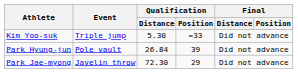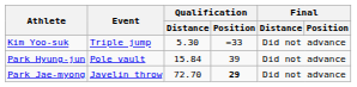 <table class=wikitable style="font-size:90%">
 <tr>
 <th rowspan="2">Athlete</th>
 <th rowspan="2">Event</th>
 <th colspan="2">Qualification</th>
 <th colspan="2">Final</th>
 </tr>
 <tr style="font-size:95%">
 <th>Distance</th>
 <th>Position</th>
 <th>Distance</th>
 <th>Position</th>
 </tr>
 <tr align=center>
 <td align=left><a href='#'>Kim Yoo-suk</a></td>
 <td align=left><a href='#'>Triple jump</a></td>
 <td>5.30</td>
 <td>=33</td>
 <td colspan=2>Did not advance</td>
 </tr>
 <tr align=center>
 <td align=left><a href='#'>Park Hyung-jun</a></td>
 <td align=left><a href='#'>Pole vault</a></td>
-<td>26.84</td>
+<td>15.84</td>
 <td>39</td>
 <td colspan=2>Did not advance</td>
 </tr>
 <tr align=center>
 <td align=left><a href='#'>Park Jae-myong</a></td>
 <td align=left><a href='#'>Javelin throw</a></td>
-<td>72.30</td>
-<td>29</td>
+<td>72.70</td>
+<td><strong>29</strong></td>
 <td colspan=2>Did not advance</td>
 </tr>
 </table>
